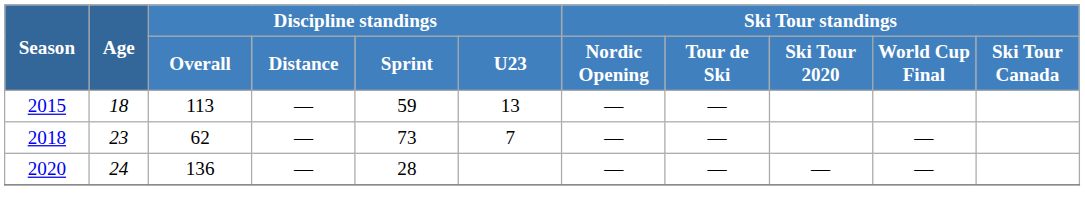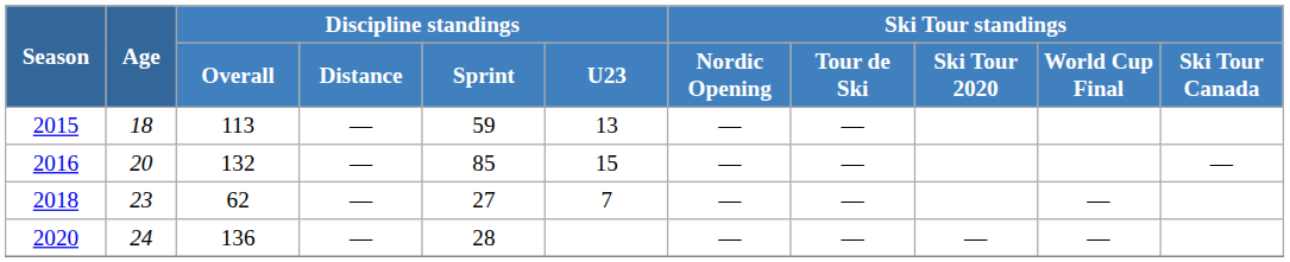 <table class="wikitable" style="font-size:95%; text-align:center; border:grey solid 1px; border-collapse:collapse; background:#ffffff;">
 <tr>
 <th style="background-color:#369; color:white; width:60px;" rowspan="2"> Season </th>
 <th style="background-color:#369; color:white; width:40px;" rowspan="2"> Age </th>
 <th style="background-color:#4180be; color:white;" colspan="4">Discipline standings</th>
 <th style="background-color:#4180be; color:white;" colspan="5">Ski Tour standings</th>
 </tr>
 <tr>
 <th style="background-color:#4180be; color:white; width:75px;">Overall</th>
 <th style="background-color:#4180be; color:white; width:75px;">Distance</th>
 <th style="background-color:#4180be; color:white; width:75px;">Sprint</th>
 <th style="background-color:#4180be; color:white; width:75px;">U23</th>
 <th style="background-color:#4180be; color:white; width:75px;">Nordic<br>Opening</th>
 <th style="background-color:#4180be; color:white; width:75px;">Tour de<br>Ski</th>
 <th style="background-color:#4180be; color:white; width:75px;">Ski Tour<br>2020</th>
 <th style="background-color:#4180be; color:white; width:75px;">World Cup<br>Final</th>
 <th style="background-color:#4180be; color:white; width:75px;">Ski Tour<br>Canada</th>
 </tr>
 <tr>
 <td><a href='#'>2015</a></td>
 <td><em>18</em></td>
 <td>113</td>
 <td>—</td>
 <td>59</td>
 <td>13</td>
 <td>—</td>
 <td>—</td>
 <td></td>
 <td></td>
 <td></td>
 </tr>
 <tr>
+<td><a href='#'>2016</a></td>
+<td><em>20</em></td>
+<td>132</td>
+<td>—</td>
+<td>85</td>
+<td>15</td>
+<td>—</td>
+<td>—</td>
+<td></td>
+<td></td>
+<td>—</td>
+</tr>
+<tr>
 <td><a href='#'>2018</a></td>
 <td><em>23</em></td>
 <td>62</td>
 <td>—</td>
-<td>73</td>
+<td>27</td>
 <td>7</td>
 <td>—</td>
 <td>—</td>
 <td></td>
 <td>—</td>
 <td></td>
 </tr>
 <tr>
 <td><a href='#'>2020</a></td>
 <td><em>24</em></td>
 <td>136</td>
 <td>—</td>
 <td>28</td>
 <td></td>
 <td>—</td>
 <td>—</td>
 <td>—</td>
 <td>—</td>
 <td></td>
 </tr>
 <tr>
 </tr>
 </table>
